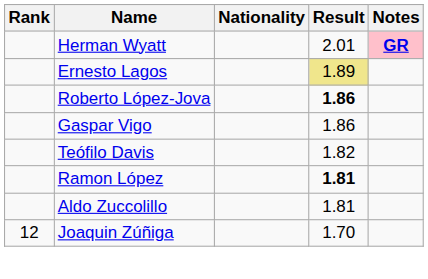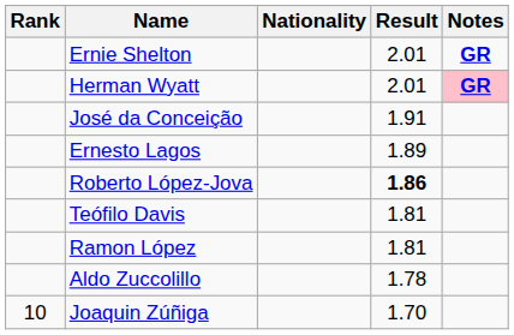 <table class="wikitable sortable" style="text-align:center">
 <tr>
 <th>Rank</th>
 <th>Name</th>
 <th>Nationality</th>
 <th>Result</th>
 <th>Notes</th>
 </tr>
 <tr>
 <td></td>
+<td align=left><a href='#'>Ernie Shelton</a></td>
+<td align=left></td>
+<td>2.01</td>
+<td><strong><a href='#'>GR</a></strong></td>
+</tr>
+<tr>
+<td></td>
 <td align=left><a href='#'>Herman Wyatt</a></td>
 <td align=left></td>
 <td>2.01</td>
 <td style="background: pink;"><strong><a href='#'>GR</a></strong></td>
 </tr>
 <tr>
 <td></td>
+<td align=left><a href='#'>José da Conceição</a></td>
+<td align=left></td>
+<td>1.91</td>
+<td></td>
+</tr>
+<tr>
+<td></td>
 <td align=left><a href='#'>Ernesto Lagos</a></td>
 <td align=left></td>
-<td style="background: khaki;">1.89</td>
+<td>1.89</td>
 <td></td>
 </tr>
 <tr>
 <td></td>
 <td align=left><a href='#'>Roberto López-Jova</a></td>
 <td align=left></td>
 <td><strong>1.86</strong></td>
 <td></td>
 </tr>
 <tr>
 <td></td>
-<td align=left><a href='#'>Gaspar Vigo</a></td>
-<td align=left></td>
-<td>1.86</td>
-<td></td>
-</tr>
-<tr>
-<td></td>
 <td align=left><a href='#'>Teófilo Davis</a></td>
 <td align=left></td>
-<td>1.82</td>
+<td>1.81</td>
 <td></td>
 </tr>
 <tr>
 <td></td>
 <td align=left><a href='#'>Ramon López</a></td>
 <td align=left></td>
-<td><strong>1.81</strong></td>
+<td>1.81</td>
 <td></td>
 </tr>
 <tr>
 <td></td>
 <td align=left><a href='#'>Aldo Zuccolillo</a></td>
 <td align=left></td>
-<td>1.81</td>
+<td>1.78</td>
 <td></td>
 </tr>
 <tr>
-<td>12</td>
+<td>10</td>
 <td align=left><a href='#'>Joaquin Zúñiga</a></td>
 <td align=left></td>
 <td>1.70</td>
 <td></td>
 </tr>
 </table>
